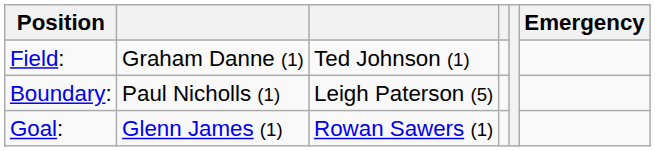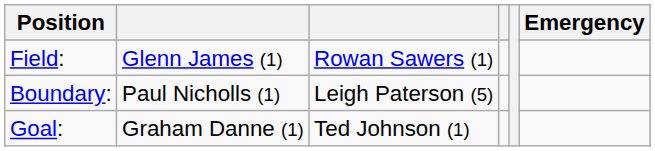 <table class="wikitable" style="font-size: 95%;">
 <tr>
 <th>Position</th>
 <th></th>
 <th></th>
 <th></th>
 <th rowspan="4"></th>
 <th>Emergency</th>
 </tr>
 <tr>
 <td><a href='#'>Field</a>:</td>
-<td>Graham Danne <small>(1)</small></td>
-<td>Ted Johnson <small>(1)</small></td>
+<td><a href='#'>Glenn James</a> <small>(1)</small></td>
+<td><a href='#'>Rowan Sawers</a> <small>(1)</small></td>
 <td></td>
 <td></td>
 </tr>
 <tr>
 <td><a href='#'>Boundary</a>:</td>
 <td>Paul Nicholls <small>(1)</small></td>
 <td>Leigh Paterson <small>(5)</small></td>
 <td></td>
 <td></td>
 </tr>
 <tr>
 <td><a href='#'>Goal</a>:</td>
-<td><a href='#'>Glenn James</a> <small>(1)</small></td>
-<td><a href='#'>Rowan Sawers</a> <small>(1)</small></td>
+<td>Graham Danne <small>(1)</small></td>
+<td>Ted Johnson <small>(1)</small></td>
 <td></td>
 <td></td>
 </tr>
 </table>
